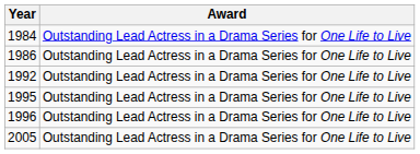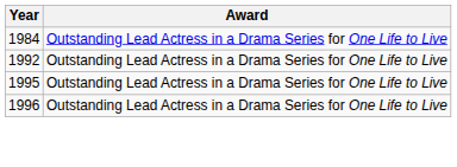 <table class="wikitable">
 <tr>
 <th>Year</th>
 <th>Award</th>
 </tr>
 <tr>
 <td>1984</td>
 <td><a href='#'>Outstanding Lead Actress in a Drama Series</a> for <em><a href='#'>One Life to Live</a></em></td>
-</tr>
-<tr>
-<td>1986</td>
-<td>Outstanding Lead Actress in a Drama Series for <em>One Life to Live</em></td>
 </tr>
 <tr>
 <td>1992</td>
 <td>Outstanding Lead Actress in a Drama Series for <em>One Life to Live</em></td>
 </tr>
 <tr>
 <td>1995</td>
 <td>Outstanding Lead Actress in a Drama Series for <em>One Life to Live</em></td>
 </tr>
 <tr>
 <td>1996</td>
 <td>Outstanding Lead Actress in a Drama Series for <em>One Life to Live</em></td>
 </tr>
-<tr>
-<td>2005</td>
-<td>Outstanding Lead Actress in a Drama Series for <em>One Life to Live</em></td>
-</tr>
 </table>
